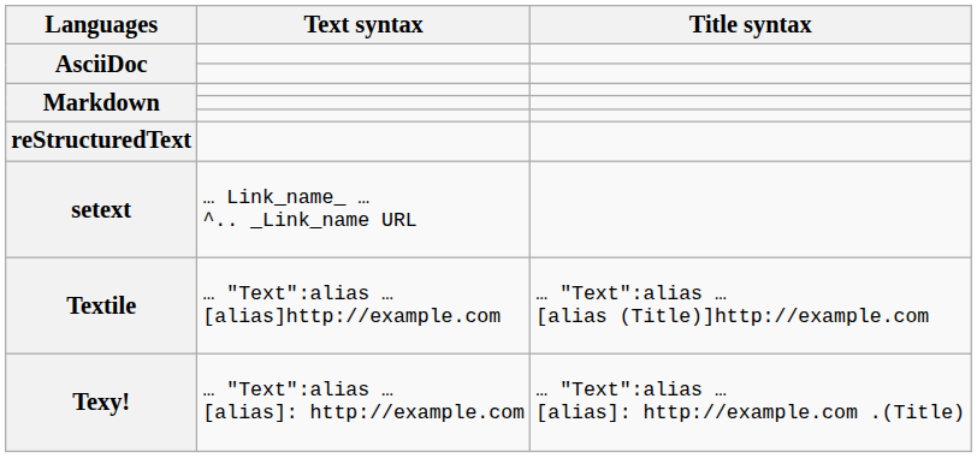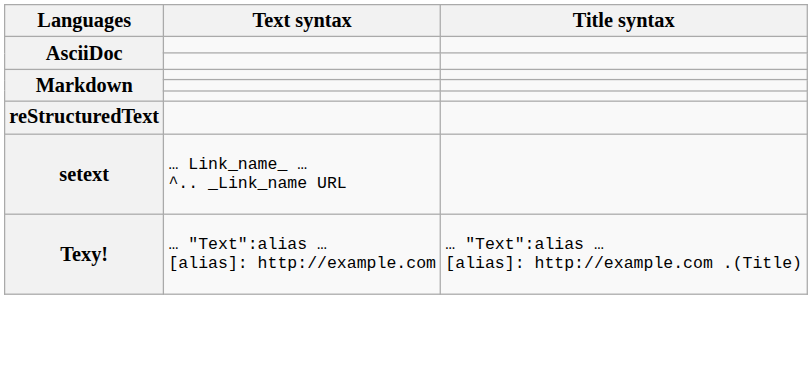 <table class="wikitable sortable">
 <tr>
 <th>Languages</th>
 <th>Text syntax</th>
 <th>Title syntax<br></th>
 </tr>
 <tr>
 <th rowspan=2>AsciiDoc</th>
 <td></td>
 <td></td>
 </tr>
 <tr>
 <td></td>
 <td></td>
 </tr>
 <tr>
 <th rowspan=3>Markdown</th>
 <td></td>
 <td></td>
 </tr>
 <tr>
 <td></td>
 <td></td>
 </tr>
 <tr>
 <td></td>
 <td></td>
 </tr>
 <tr>
 <th>reStructuredText</th>
 <td></td>
 <td></td>
 </tr>
 <tr>
 <th>setext</th>
 <td><pre>… Link_name_ …<br>^.. _Link_name URL</pre></td>
 <td></td>
 </tr>
 <tr>
-<th>Textile</th>
-<td><pre>… "Text":alias …<br>[alias]http://example.com</pre></td>
-<td><pre>… "Text":alias …<br>[alias (Title)]http://example.com</pre></td>
-</tr>
-<tr>
 <th>Texy!</th>
 <td><pre>… "Text":alias …<br>[alias]: http://example.com</pre></td>
 <td><pre>… "Text":alias …<br>[alias]: http://example.com .(Title)</pre></td>
 </tr>
 </table>
